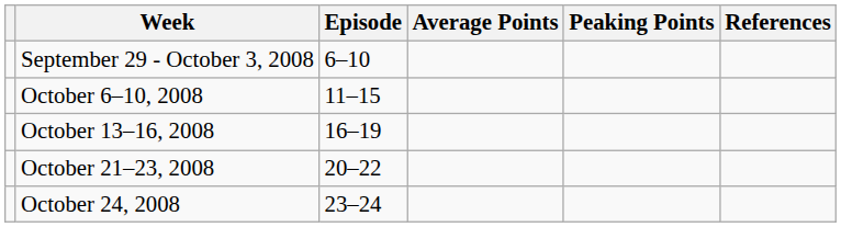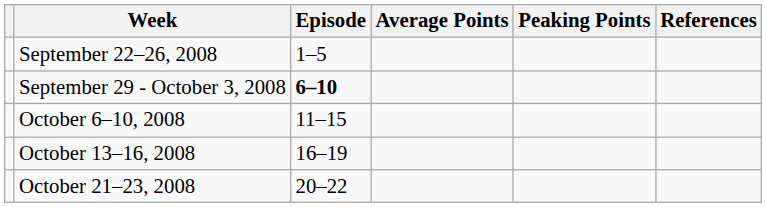 <table class="wikitable">
 <tr>
 <th></th>
 <th>Week</th>
 <th>Episode</th>
 <th>Average Points</th>
 <th>Peaking Points</th>
 <th>References</th>
 </tr>
 <tr>
 <td></td>
+<td>September 22–26, 2008</td>
+<td>1–5</td>
+<td></td>
+<td></td>
+<td></td>
+</tr>
+<tr>
+<td></td>
 <td>September 29 - October 3, 2008</td>
-<td>6–10</td>
+<td><strong>6–10</strong></td>
 <td></td>
 <td></td>
 <td></td>
 </tr>
 <tr>
 <td></td>
 <td>October 6–10, 2008</td>
 <td>11–15</td>
 <td></td>
 <td></td>
 <td></td>
 </tr>
 <tr>
 <td></td>
 <td>October 13–16, 2008</td>
 <td>16–19</td>
 <td></td>
 <td></td>
 <td></td>
 </tr>
 <tr>
 <td></td>
 <td>October 21–23, 2008</td>
 <td>20–22</td>
 <td></td>
 <td></td>
 <td></td>
 </tr>
-<tr>
-<td></td>
-<td>October 24, 2008</td>
-<td>23–24</td>
-<td></td>
-<td></td>
-<td></td>
-</tr>
 </table>
